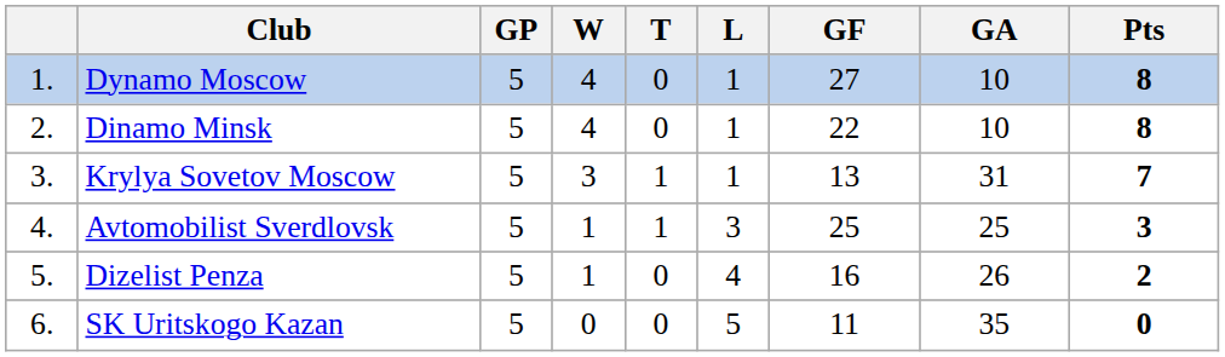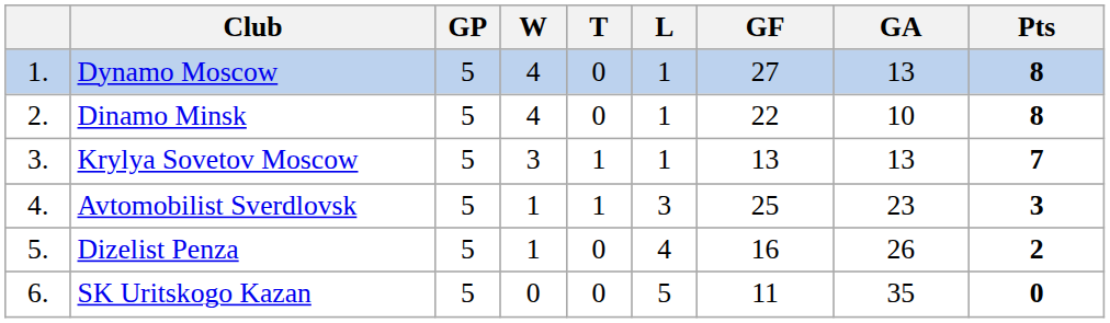 <table class="wikitable">
 <tr>
 <th width="30"></th>
 <th width="200">Club</th>
 <th width="30">GP</th>
 <th width="30">W</th>
 <th width="30">T</th>
 <th width="30">L</th>
 <th width="70">GF</th>
 <th width="70">GA</th>
 <th width="70">Pts</th>
 </tr>
 <tr bgcolor="#BCD2EE" align="center">
 <td>1.</td>
 <td align="left"><a href='#'>Dynamo Moscow</a></td>
 <td>5</td>
 <td>4</td>
 <td>0</td>
 <td>1</td>
 <td>27</td>
-<td>10</td>
+<td>13</td>
 <td><strong>8</strong></td>
 </tr>
 <tr bgcolor="#FFFFFF" align="center">
 <td>2.</td>
 <td align="left"><a href='#'>Dinamo Minsk</a></td>
 <td>5</td>
 <td>4</td>
 <td>0</td>
 <td>1</td>
 <td>22</td>
 <td>10</td>
 <td><strong>8</strong></td>
 </tr>
 <tr bgcolor="#FFFFFF" align="center">
 <td>3.</td>
 <td align="left"><a href='#'>Krylya Sovetov Moscow</a></td>
 <td>5</td>
 <td>3</td>
 <td>1</td>
 <td>1</td>
 <td>13</td>
-<td>31</td>
+<td>13</td>
 <td><strong>7</strong></td>
 </tr>
 <tr bgcolor="#FFFFFF" align="center">
 <td>4.</td>
 <td align="left"><a href='#'>Avtomobilist Sverdlovsk</a></td>
 <td>5</td>
 <td>1</td>
 <td>1</td>
 <td>3</td>
 <td>25</td>
-<td>25</td>
+<td>23</td>
 <td><strong>3</strong></td>
 </tr>
 <tr bgcolor="#FFFFFF" align="center">
 <td>5.</td>
 <td align="left"><a href='#'>Dizelist Penza</a></td>
 <td>5</td>
 <td>1</td>
 <td>0</td>
 <td>4</td>
 <td>16</td>
 <td>26</td>
 <td><strong>2</strong></td>
 </tr>
 <tr bgcolor="#FFFFFF" align="center">
 <td>6.</td>
 <td align="left"><a href='#'>SK Uritskogo Kazan</a></td>
 <td>5</td>
 <td>0</td>
 <td>0</td>
 <td>5</td>
 <td>11</td>
 <td>35</td>
 <td><strong>0</strong></td>
 </tr>
 </table>
